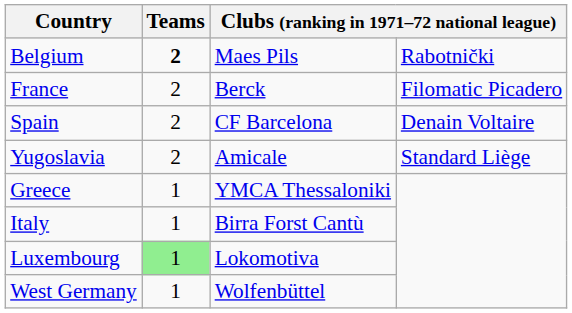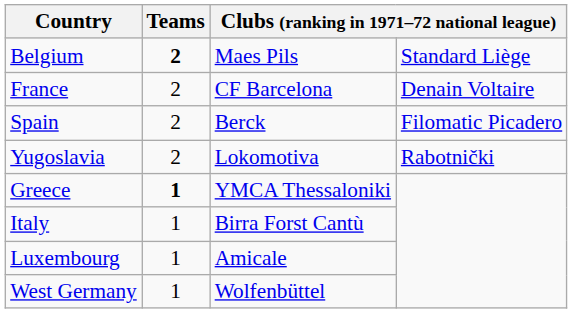 <table class="wikitable" style="margin-left:0.5em;">
 <tr>
 <th>Country</th>
 <th>Teams</th>
 <th colspan=5>Clubs <small>(ranking in 1971–72 national league)</small></th>
 </tr>
 <tr>
 <td> <a href='#'>Belgium</a></td>
 <td align=center><strong>2</strong></td>
 <td><a href='#'>Maes Pils</a></td>
-<td><a href='#'>Rabotnički</a></td>
+<td><a href='#'>Standard Liège</a></td>
 </tr>
 <tr>
 <td> <a href='#'>France</a></td>
+<td align=center>2</td>
+<td><a href='#'>CF Barcelona</a></td>
+<td><a href='#'>Denain Voltaire</a></td>
+</tr>
+<tr>
+<td> <a href='#'>Spain</a></td>
 <td align=center>2</td>
 <td><a href='#'>Berck</a></td>
 <td><a href='#'>Filomatic Picadero</a></td>
 </tr>
 <tr>
-<td> <a href='#'>Spain</a></td>
-<td align=center>2</td>
-<td><a href='#'>CF Barcelona</a></td>
-<td><a href='#'>Denain Voltaire</a></td>
-</tr>
-<tr>
 <td> <a href='#'>Yugoslavia</a></td>
 <td align=center>2</td>
-<td><a href='#'>Amicale</a></td>
-<td><a href='#'>Standard Liège</a></td>
+<td><a href='#'>Lokomotiva</a></td>
+<td><a href='#'>Rabotnički</a></td>
 </tr>
 <tr>
 <td> <a href='#'>Greece</a></td>
-<td align=center>1</td>
+<td align=center><strong>1</strong></td>
 <td><a href='#'>YMCA Thessaloniki</a></td>
 </tr>
 <tr>
 <td> <a href='#'>Italy</a></td>
 <td align=center>1</td>
 <td><a href='#'>Birra Forst Cantù</a></td>
 </tr>
 <tr>
 <td> <a href='#'>Luxembourg</a></td>
-<td align=center style="background: lightgreen;">1</td>
-<td><a href='#'>Lokomotiva</a></td>
+<td align=center>1</td>
+<td><a href='#'>Amicale</a></td>
 </tr>
 <tr>
 <td> <a href='#'>West Germany</a></td>
 <td align=center>1</td>
 <td><a href='#'>Wolfenbüttel</a></td>
 </tr>
 </table>
